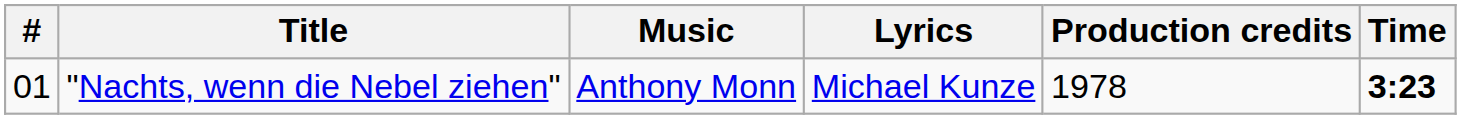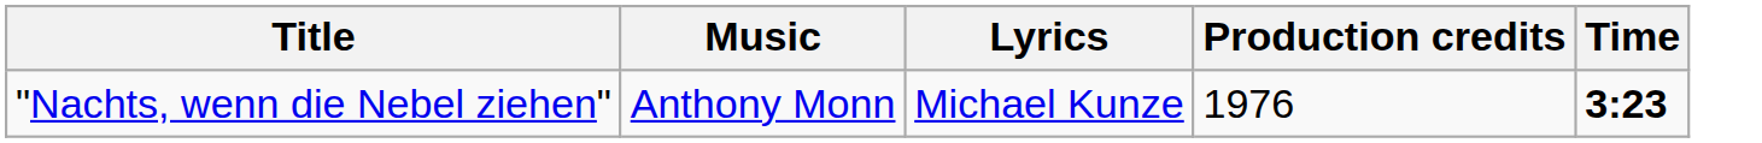 <table class="wikitable">
 <tr>
-<th>#</th>
 <th>Title</th>
 <th>Music</th>
 <th>Lyrics</th>
 <th>Production credits</th>
 <th>Time</th>
 </tr>
 <tr>
-<td>01</td>
 <td>"<a href='#'>Nachts, wenn die Nebel ziehen</a>"<br></td>
 <td><a href='#'>Anthony Monn</a></td>
 <td><a href='#'>Michael Kunze</a></td>
-<td>1978</td>
+<td>1976</td>
 <td><strong>3:23</strong></td>
 </tr>
 </table>
